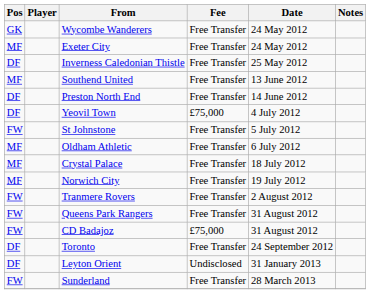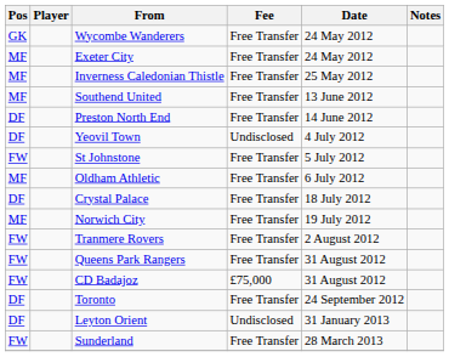 <table class="wikitable">
 <tr>
 <th>Pos</th>
 <th>Player</th>
 <th>From</th>
 <th>Fee</th>
 <th>Date</th>
 <th>Notes</th>
 </tr>
 <tr>
 <td><a href='#'>GK</a></td>
 <td align=left></td>
 <td><a href='#'>Wycombe Wanderers</a></td>
 <td>Free Transfer</td>
 <td>24 May 2012</td>
 <td></td>
 </tr>
 <tr>
 <td><a href='#'>MF</a></td>
 <td align=left></td>
 <td><a href='#'>Exeter City</a></td>
 <td>Free Transfer</td>
 <td>24 May 2012</td>
 <td></td>
 </tr>
 <tr>
-<td><a href='#'>DF</a></td>
+<td><a href='#'>MF</a></td>
 <td align=left></td>
 <td><a href='#'>Inverness Caledonian Thistle</a></td>
 <td>Free Transfer</td>
 <td>25 May 2012</td>
 <td></td>
 </tr>
 <tr>
 <td><a href='#'>MF</a></td>
 <td align=left></td>
 <td><a href='#'>Southend United</a></td>
 <td>Free Transfer</td>
 <td>13 June 2012</td>
 <td></td>
 </tr>
 <tr>
 <td><a href='#'>DF</a></td>
 <td align=left></td>
 <td><a href='#'>Preston North End</a></td>
 <td>Free Transfer</td>
 <td>14 June 2012</td>
 <td></td>
 </tr>
 <tr>
 <td><a href='#'>DF</a></td>
 <td align=left></td>
 <td><a href='#'>Yeovil Town</a></td>
-<td>£75,000</td>
+<td>Undisclosed</td>
 <td>4 July 2012</td>
 <td></td>
 </tr>
 <tr>
 <td><a href='#'>FW</a></td>
 <td align=left></td>
 <td><a href='#'>St Johnstone</a></td>
 <td>Free Transfer</td>
 <td>5 July 2012</td>
 <td></td>
 </tr>
 <tr>
 <td><a href='#'>MF</a></td>
 <td align=left></td>
 <td><a href='#'>Oldham Athletic</a></td>
 <td>Free Transfer</td>
 <td>6 July 2012</td>
 <td></td>
 </tr>
 <tr>
-<td><a href='#'>MF</a></td>
+<td><a href='#'>DF</a></td>
 <td align=left></td>
 <td><a href='#'>Crystal Palace</a></td>
 <td>Free Transfer</td>
 <td>18 July 2012</td>
 <td></td>
 </tr>
 <tr>
 <td><a href='#'>MF</a></td>
 <td align=left></td>
 <td><a href='#'>Norwich City</a></td>
 <td>Free Transfer</td>
 <td>19 July 2012</td>
 <td></td>
 </tr>
 <tr>
 <td><a href='#'>FW</a></td>
 <td align=left></td>
 <td><a href='#'>Tranmere Rovers</a></td>
 <td>Free Transfer</td>
 <td>2 August 2012</td>
 <td></td>
 </tr>
 <tr>
 <td><a href='#'>FW</a></td>
 <td align=left></td>
 <td><a href='#'>Queens Park Rangers</a></td>
 <td>Free Transfer</td>
 <td>31 August 2012</td>
 <td></td>
 </tr>
 <tr>
 <td><a href='#'>FW</a></td>
 <td align=left></td>
 <td><a href='#'>CD Badajoz</a></td>
 <td>£75,000</td>
 <td>31 August 2012</td>
 <td></td>
 </tr>
 <tr>
 <td><a href='#'>DF</a></td>
 <td align=left></td>
 <td><a href='#'>Toronto</a></td>
 <td>Free Transfer</td>
 <td>24 September 2012</td>
 <td></td>
 </tr>
 <tr>
 <td><a href='#'>DF</a></td>
 <td align=left></td>
 <td><a href='#'>Leyton Orient</a></td>
 <td>Undisclosed</td>
 <td>31 January 2013</td>
 <td></td>
 </tr>
 <tr>
 <td><a href='#'>FW</a></td>
 <td align=left></td>
 <td><a href='#'>Sunderland</a></td>
 <td>Free Transfer</td>
 <td>28 March 2013</td>
 <td></td>
 </tr>
 <tr>
 </tr>
 </table>
